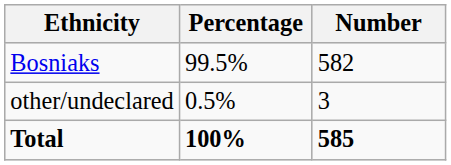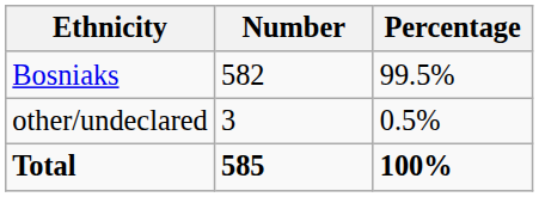 <table class="wikitable">
 <tr>
 <th width="100px">Ethnicity</th>
+<th width="80px">Number</th>
 <th width="80px">Percentage</th>
-<th width="80px">Number</th>
 </tr>
 <tr>
 <td><a href='#'>Bosniaks</a></td>
+<td>582</td>
 <td>99.5%</td>
-<td>582</td>
 </tr>
 <tr>
 <td>other/undeclared</td>
+<td>3</td>
 <td>0.5%</td>
-<td>3</td>
 </tr>
 <tr>
 <td><strong>Total</strong></td>
+<td><strong>585</strong></td>
 <td><strong>100%</strong></td>
-<td><strong>585</strong></td>
 </tr>
 </table>
